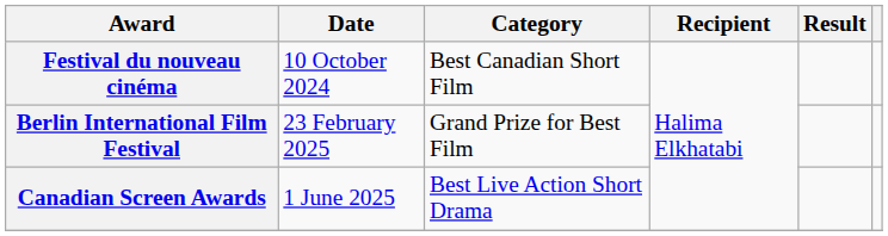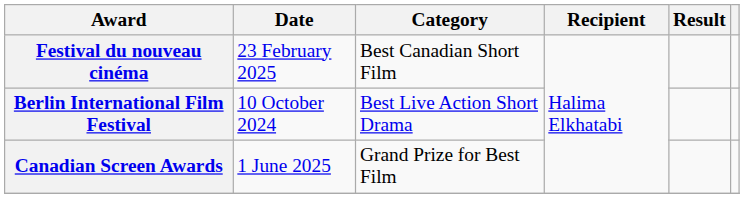 <table class="wikitable sortable plainrowheaders">
 <tr>
 <th>Award</th>
 <th>Date</th>
 <th>Category</th>
 <th>Recipient</th>
 <th>Result</th>
 <th></th>
 </tr>
 <tr>
 <th scope="row"><a href='#'>Festival du nouveau cinéma</a></th>
-<td><a href='#'>10 October 2024</a></td>
+<td><a href='#'>23 February 2025</a></td>
 <td>Best Canadian Short Film</td>
 <td rowspan="3"><a href='#'>Halima Elkhatabi</a></td>
 <td></td>
 <td align="center" rowspan="1"></td>
 </tr>
 <tr>
 <th scope="row"><a href='#'>Berlin International Film Festival</a></th>
-<td><a href='#'>23 February 2025</a></td>
-<td>Grand Prize for Best Film</td>
+<td><a href='#'>10 October 2024</a></td>
+<td><a href='#'>Best Live Action Short Drama</a></td>
 <td></td>
 <td align="center" rowspan="1"></td>
 </tr>
 <tr>
 <th scope="row"><a href='#'>Canadian Screen Awards</a></th>
 <td><a href='#'>1 June 2025</a></td>
-<td><a href='#'>Best Live Action Short Drama</a></td>
+<td>Grand Prize for Best Film</td>
 <td></td>
 <td align="center" rowspan="1"></td>
 </tr>
 <tr>
 </tr>
 </table>
